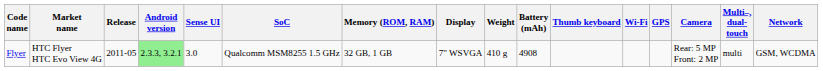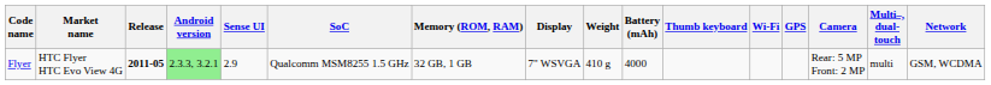 <table class="wikitable sortable" style="font-size: 85%;">
 <tr>
 <th>Code<br>name</th>
 <th>Market<br>name</th>
 <th>Release</th>
 <th><a href='#'>Android<br>version</a></th>
 <th><a href='#'>Sense UI</a></th>
 <th><a href='#'>SoC</a></th>
 <th>Memory (<a href='#'>ROM</a>, <a href='#'>RAM</a>)</th>
 <th>Display</th>
 <th>Weight</th>
 <th>Battery<br>(mAh)</th>
 <th><a href='#'>Thumb keyboard</a></th>
 <th><a href='#'>Wi-Fi</a></th>
 <th><a href='#'>GPS</a></th>
 <th><a href='#'>Camera</a></th>
 <th><a href='#'>Multi–,<br>dual-<br>touch</a></th>
 <th><a href='#'>Network</a></th>
 </tr>
 <tr>
 <td><a href='#'>Flyer</a></td>
 <td>HTC Flyer<br>HTC Evo View 4G</td>
-<td>2011-05</td>
+<td><strong>2011-05</strong></td>
 <td style="background: lightgreen;">2.3.3, 3.2.1</td>
-<td>3.0</td>
+<td>2.9</td>
 <td>Qualcomm MSM8255 1.5 GHz</td>
 <td>32 GB, 1 GB</td>
 <td>7" WSVGA</td>
 <td>410 g</td>
-<td>4908</td>
+<td>4000</td>
 <td></td>
 <td></td>
 <td></td>
 <td>Rear: 5 MP<br>Front: 2 MP</td>
 <td>multi</td>
 <td>GSM, WCDMA</td>
 </tr>
 </table>
